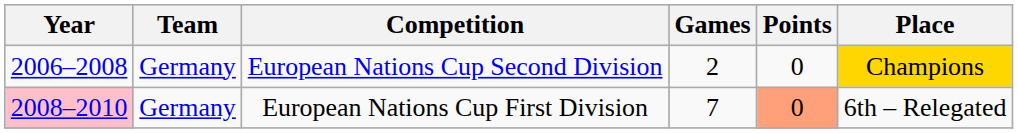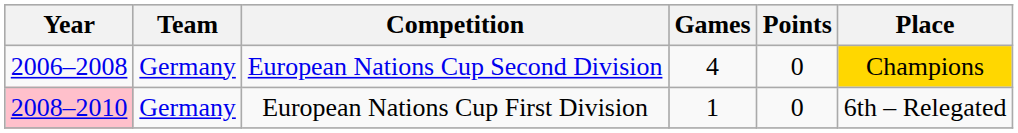 <table class="wikitable">
 <tr>
 <th>Year</th>
 <th>Team</th>
 <th>Competition</th>
 <th>Games</th>
 <th>Points</th>
 <th>Place</th>
 </tr>
 <tr align="center">
 <td><a href='#'>2006–2008</a></td>
 <td><a href='#'>Germany</a></td>
 <td><a href='#'>European Nations Cup Second Division</a></td>
-<td>2</td>
+<td>4</td>
 <td>0</td>
 <td bgcolor="#FFD700">Champions</td>
 </tr>
 <tr align="center">
 <td style="background: pink;"><a href='#'>2008–2010</a></td>
 <td><a href='#'>Germany</a></td>
 <td>European Nations Cup First Division</td>
-<td>7</td>
-<td style="background: lightsalmon;">0</td>
+<td>1</td>
+<td>0</td>
 <td>6th – Relegated</td>
 </tr>
 </table>
